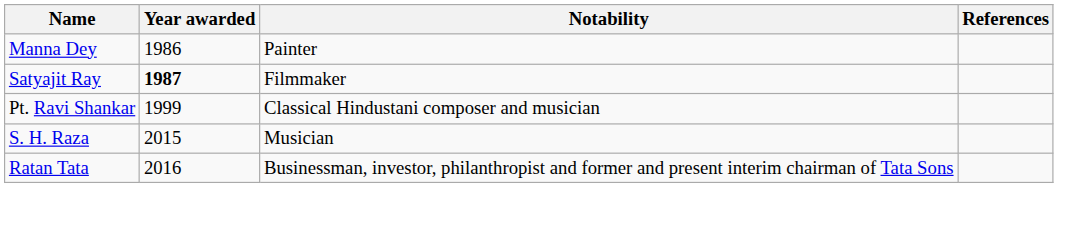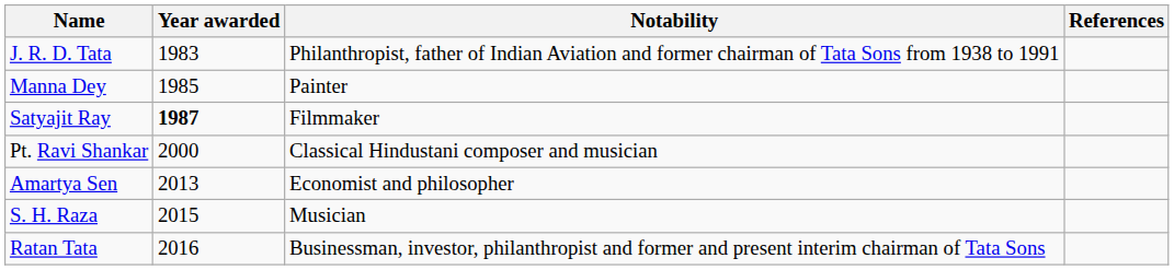 <table class="wikitable sortable">
 <tr>
 <th>Name</th>
 <th>Year awarded</th>
 <th>Notability</th>
 <th>References</th>
 </tr>
 <tr>
+<td><a href='#'>J. R. D. Tata</a></td>
+<td>1983</td>
+<td>Philanthropist, father of Indian Aviation and former chairman of <a href='#'>Tata Sons</a> from 1938 to 1991</td>
+<td></td>
+</tr>
+<tr>
 <td><a href='#'>Manna Dey</a></td>
-<td>1986</td>
+<td>1985</td>
 <td>Painter</td>
 </tr>
 <tr>
 <td><a href='#'>Satyajit Ray</a></td>
 <td><strong>1987</strong></td>
 <td>Filmmaker</td>
 <td></td>
 </tr>
 <tr>
 <td>Pt. <a href='#'>Ravi Shankar</a></td>
-<td>1999</td>
+<td>2000</td>
 <td>Classical Hindustani composer and musician</td>
+<td></td>
+</tr>
+<tr>
+<td><a href='#'>Amartya Sen</a></td>
+<td>2013</td>
+<td>Economist and philosopher</td>
 <td></td>
 </tr>
 <tr>
 <td><a href='#'>S. H. Raza</a></td>
 <td>2015</td>
 <td>Musician</td>
 <td></td>
 </tr>
 <tr>
 <td><a href='#'>Ratan Tata</a></td>
 <td>2016</td>
 <td>Businessman, investor, philanthropist and former and present interim chairman of <a href='#'>Tata Sons</a></td>
 <td></td>
 </tr>
 </table>
